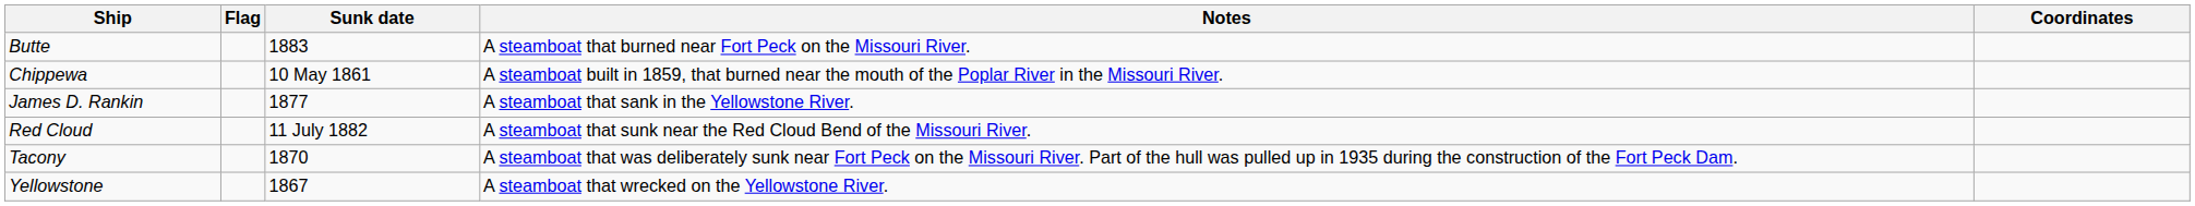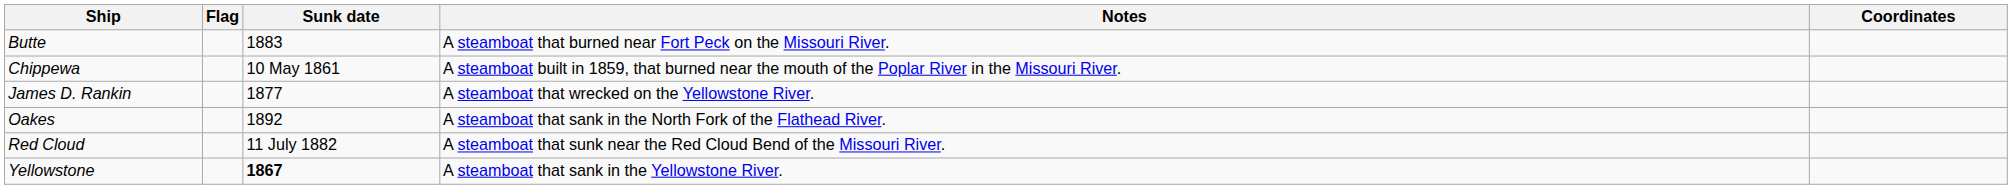 <table class=wikitable | style = "width:100%">
 <tr>
 <th style="width:10%">Ship</th>
 <th>Flag</th>
 <th style="width:10%">Sunk date</th>
 <th style="width:70%">Notes</th>
 <th style="width:10%">Coordinates</th>
 </tr>
 <tr>
 <td><em>Butte</em></td>
 <td></td>
 <td>1883</td>
 <td>A <a href='#'>steamboat</a> that burned near <a href='#'>Fort Peck</a> on the <a href='#'>Missouri River</a>.</td>
 <td></td>
 </tr>
 <tr>
 <td><em>Chippewa</em></td>
 <td></td>
 <td>10 May 1861</td>
 <td>A <a href='#'>steamboat</a> built in 1859, that burned near the mouth of the <a href='#'>Poplar River</a> in the <a href='#'>Missouri River</a>.</td>
 <td></td>
 </tr>
 <tr>
 <td><em>James D. Rankin</em></td>
 <td></td>
 <td>1877</td>
-<td>A <a href='#'>steamboat</a> that sank in the <a href='#'>Yellowstone River</a>.</td>
+<td>A <a href='#'>steamboat</a> that wrecked on the <a href='#'>Yellowstone River</a>.</td>
+<td></td>
+</tr>
+<tr>
+<td><em>Oakes</em></td>
+<td></td>
+<td>1892</td>
+<td>A <a href='#'>steamboat</a> that sank in the North Fork of the <a href='#'>Flathead River</a>.</td>
 <td></td>
 </tr>
 <tr>
 <td><em>Red Cloud</em></td>
 <td></td>
 <td>11 July 1882</td>
 <td>A <a href='#'>steamboat</a> that sunk near the Red Cloud Bend of the <a href='#'>Missouri River</a>.</td>
 <td></td>
 </tr>
 <tr>
-<td><em>Tacony</em></td>
-<td></td>
-<td>1870</td>
-<td>A <a href='#'>steamboat</a> that was deliberately sunk near <a href='#'>Fort Peck</a> on the <a href='#'>Missouri River</a>. Part of the hull was pulled up in 1935 during the construction of the <a href='#'>Fort Peck Dam</a>.</td>
-<td></td>
-</tr>
-<tr>
 <td><em>Yellowstone</em></td>
 <td></td>
-<td>1867</td>
-<td>A <a href='#'>steamboat</a> that wrecked on the <a href='#'>Yellowstone River</a>.</td>
+<td><strong>1867</strong></td>
+<td>A <a href='#'>steamboat</a> that sank in the <a href='#'>Yellowstone River</a>.</td>
 <td></td>
 </tr>
 </table>
